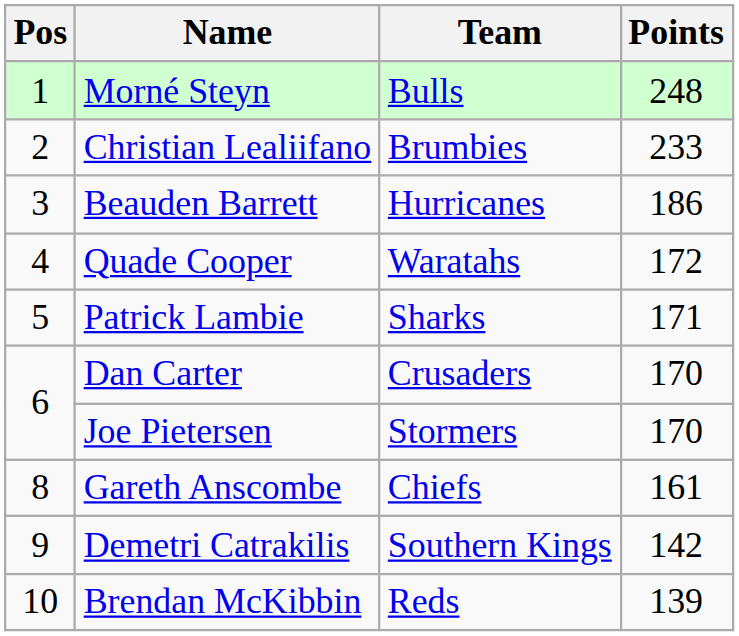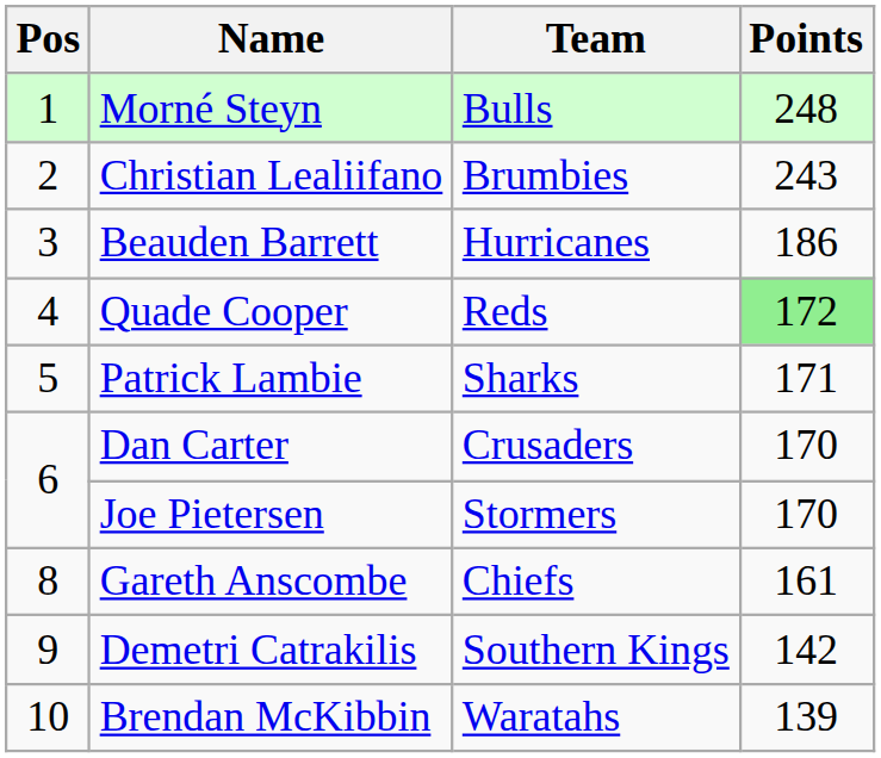 <table class="wikitable">
 <tr>
 <th>Pos</th>
 <th>Name</th>
 <th>Team</th>
 <th>Points</th>
 </tr>
 <tr style="background:#d0ffd0">
 <td style="text-align:center">1</td>
 <td><a href='#'>Morné Steyn</a></td>
 <td><a href='#'>Bulls</a></td>
 <td style="text-align:center">248</td>
 </tr>
 <tr>
 <td style="text-align:center">2</td>
 <td><a href='#'>Christian Lealiifano</a></td>
 <td><a href='#'>Brumbies</a></td>
-<td style="text-align:center">233</td>
+<td style="text-align:center">243</td>
 </tr>
 <tr>
 <td style="text-align:center">3</td>
 <td><a href='#'>Beauden Barrett</a></td>
 <td><a href='#'>Hurricanes</a></td>
 <td style="text-align:center">186</td>
 </tr>
 <tr>
 <td style="text-align:center">4</td>
 <td><a href='#'>Quade Cooper</a></td>
-<td><a href='#'>Waratahs</a></td>
-<td style="text-align:center">172</td>
+<td><a href='#'>Reds</a></td>
+<td style="background: lightgreen; text-align:center">172</td>
 </tr>
 <tr>
 <td style="text-align:center">5</td>
 <td><a href='#'>Patrick Lambie</a></td>
 <td><a href='#'>Sharks</a></td>
 <td style="text-align:center">171</td>
 </tr>
 <tr>
 <td rowspan="2" style="text-align:center">6</td>
 <td><a href='#'>Dan Carter</a></td>
 <td><a href='#'>Crusaders</a></td>
 <td style="text-align:center">170</td>
 </tr>
 <tr>
 <td><a href='#'>Joe Pietersen</a></td>
 <td><a href='#'>Stormers</a></td>
 <td style="text-align:center">170</td>
 </tr>
 <tr>
 <td style="text-align:center">8</td>
 <td><a href='#'>Gareth Anscombe</a></td>
 <td><a href='#'>Chiefs</a></td>
 <td style="text-align:center">161</td>
 </tr>
 <tr>
 <td style="text-align:center">9</td>
 <td><a href='#'>Demetri Catrakilis</a></td>
 <td><a href='#'>Southern Kings</a></td>
 <td style="text-align:center">142</td>
 </tr>
 <tr>
 <td style="text-align:center">10</td>
 <td><a href='#'>Brendan McKibbin</a></td>
-<td><a href='#'>Reds</a></td>
+<td><a href='#'>Waratahs</a></td>
 <td style="text-align:center">139</td>
 </tr>
 </table>
